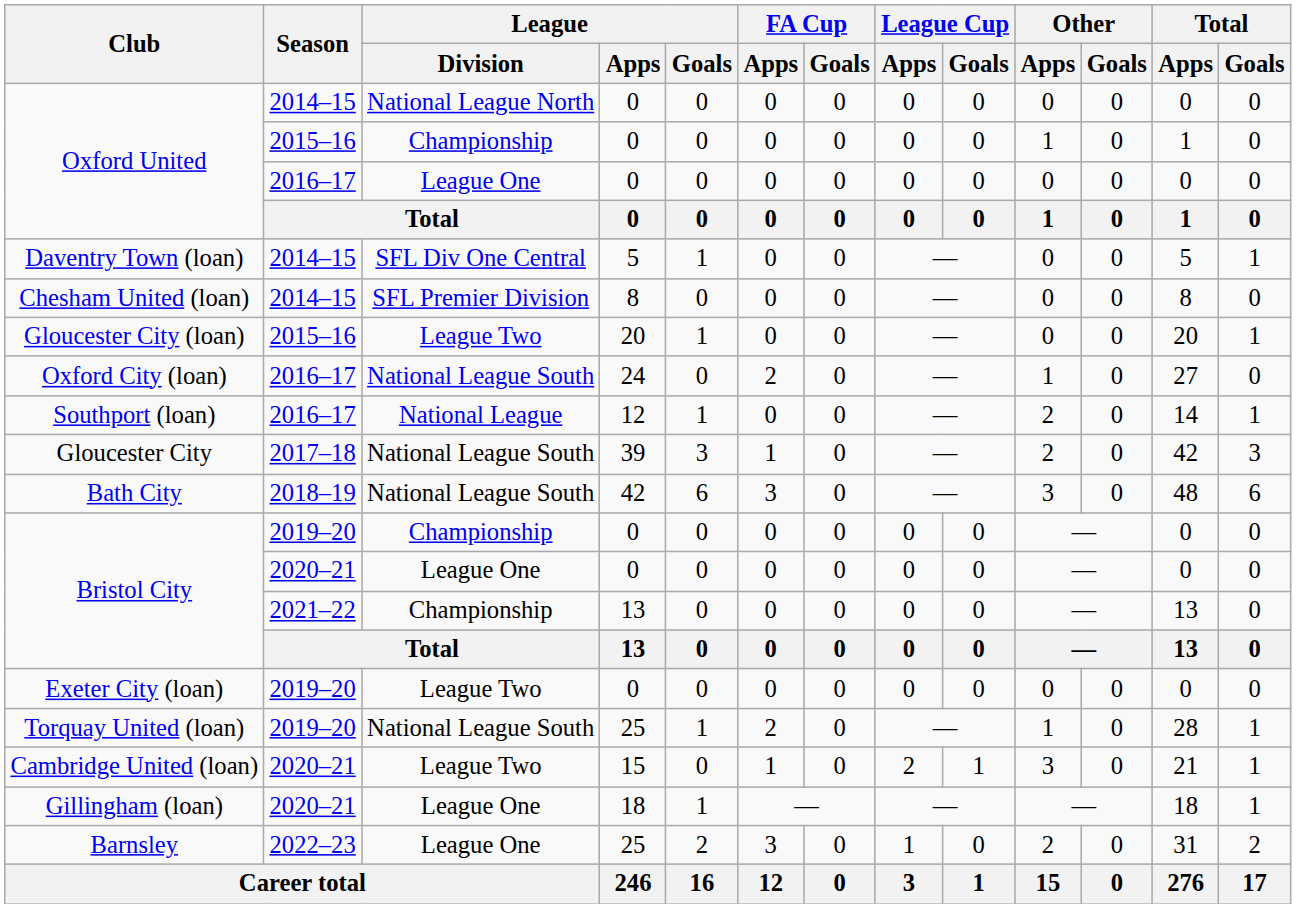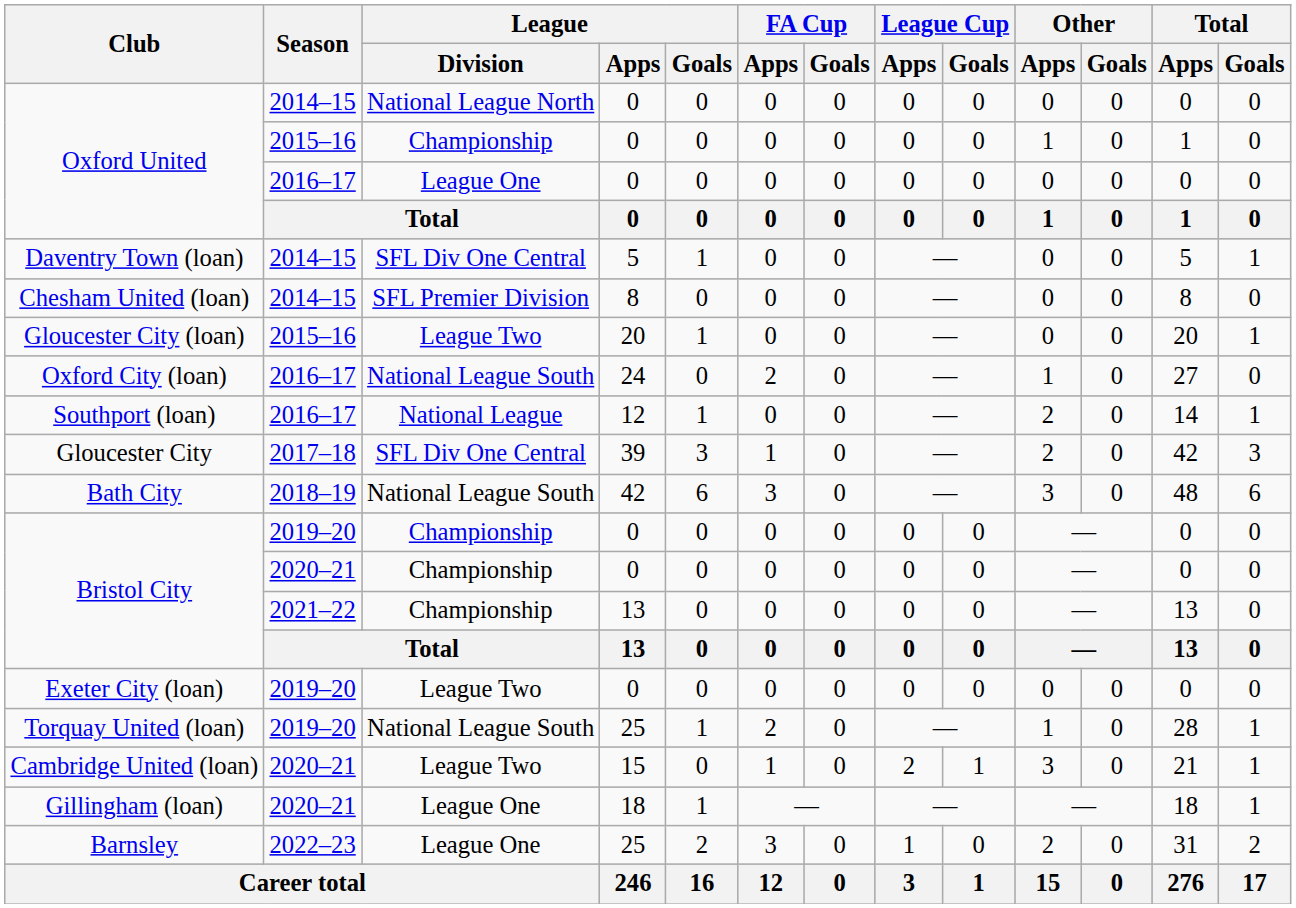 <table class=wikitable style="text-align: center">
 <tr>
 <th rowspan=2>Club</th>
 <th rowspan=2>Season</th>
 <th colspan=3>League</th>
 <th colspan=2><a href='#'>FA Cup</a></th>
 <th colspan=2><a href='#'>League Cup</a></th>
 <th colspan=2>Other</th>
 <th colspan=2>Total</th>
 </tr>
 <tr>
 <th>Division</th>
 <th>Apps</th>
 <th>Goals</th>
 <th>Apps</th>
 <th>Goals</th>
 <th>Apps</th>
 <th>Goals</th>
 <th>Apps</th>
 <th>Goals</th>
 <th>Apps</th>
 <th>Goals</th>
 </tr>
 <tr>
 <td rowspan=4><a href='#'>Oxford United</a></td>
 <td><a href='#'>2014–15</a></td>
 <td><a href='#'>National League North</a></td>
 <td>0</td>
 <td>0</td>
 <td>0</td>
 <td>0</td>
 <td>0</td>
 <td>0</td>
 <td>0</td>
 <td>0</td>
 <td>0</td>
 <td>0</td>
 </tr>
 <tr>
 <td><a href='#'>2015–16</a></td>
 <td><a href='#'>Championship</a></td>
 <td>0</td>
 <td>0</td>
 <td>0</td>
 <td>0</td>
 <td>0</td>
 <td>0</td>
 <td>1</td>
 <td>0</td>
 <td>1</td>
 <td>0</td>
 </tr>
 <tr>
 <td><a href='#'>2016–17</a></td>
 <td><a href='#'>League One</a></td>
 <td>0</td>
 <td>0</td>
 <td>0</td>
 <td>0</td>
 <td>0</td>
 <td>0</td>
 <td>0</td>
 <td>0</td>
 <td>0</td>
 <td>0</td>
 </tr>
 <tr>
 <th colspan=2>Total</th>
 <th>0</th>
 <th>0</th>
 <th>0</th>
 <th>0</th>
 <th>0</th>
 <th>0</th>
 <th>1</th>
 <th>0</th>
 <th>1</th>
 <th>0</th>
 </tr>
 <tr>
 <td><a href='#'>Daventry Town</a> (loan)</td>
 <td><a href='#'>2014–15</a></td>
 <td><a href='#'>SFL Div One Central</a></td>
 <td>5</td>
 <td>1</td>
 <td>0</td>
 <td>0</td>
 <td colspan=2>—</td>
 <td>0</td>
 <td>0</td>
 <td>5</td>
 <td>1</td>
 </tr>
 <tr>
 <td><a href='#'>Chesham United</a> (loan)</td>
 <td><a href='#'>2014–15</a></td>
 <td><a href='#'>SFL Premier Division</a></td>
 <td>8</td>
 <td>0</td>
 <td>0</td>
 <td>0</td>
 <td colspan=2>—</td>
 <td>0</td>
 <td>0</td>
 <td>8</td>
 <td>0</td>
 </tr>
 <tr>
 <td><a href='#'>Gloucester City</a> (loan)</td>
 <td><a href='#'>2015–16</a></td>
 <td><a href='#'>League Two</a></td>
 <td>20</td>
 <td>1</td>
 <td>0</td>
 <td>0</td>
 <td colspan=2>—</td>
 <td>0</td>
 <td>0</td>
 <td>20</td>
 <td>1</td>
 </tr>
 <tr>
 <td><a href='#'>Oxford City</a> (loan)</td>
 <td><a href='#'>2016–17</a></td>
 <td><a href='#'>National League South</a></td>
 <td>24</td>
 <td>0</td>
 <td>2</td>
 <td>0</td>
 <td colspan=2>—</td>
 <td>1</td>
 <td>0</td>
 <td>27</td>
 <td>0</td>
 </tr>
 <tr>
 <td><a href='#'>Southport</a> (loan)</td>
 <td><a href='#'>2016–17</a></td>
 <td><a href='#'>National League</a></td>
 <td>12</td>
 <td>1</td>
 <td>0</td>
 <td>0</td>
 <td colspan=2>—</td>
 <td>2</td>
 <td>0</td>
 <td>14</td>
 <td>1</td>
 </tr>
 <tr>
 <td>Gloucester City</td>
 <td><a href='#'>2017–18</a></td>
-<td>National League South</td>
+<td><a href='#'>SFL Div One Central</a></td>
 <td>39</td>
 <td>3</td>
 <td>1</td>
 <td>0</td>
 <td colspan=2>—</td>
 <td>2</td>
 <td>0</td>
 <td>42</td>
 <td>3</td>
 </tr>
 <tr>
 <td><a href='#'>Bath City</a></td>
 <td><a href='#'>2018–19</a></td>
 <td>National League South</td>
 <td>42</td>
 <td>6</td>
 <td>3</td>
 <td>0</td>
 <td colspan=2>—</td>
 <td>3</td>
 <td>0</td>
 <td>48</td>
 <td>6</td>
 </tr>
 <tr>
 <td rowspan=4><a href='#'>Bristol City</a></td>
 <td><a href='#'>2019–20</a></td>
 <td><a href='#'>Championship</a></td>
 <td>0</td>
 <td>0</td>
 <td>0</td>
 <td>0</td>
 <td>0</td>
 <td>0</td>
 <td colspan=2>—</td>
 <td>0</td>
 <td>0</td>
 </tr>
 <tr>
 <td><a href='#'>2020–21</a></td>
-<td>League One</td>
+<td>Championship</td>
 <td>0</td>
 <td>0</td>
 <td>0</td>
 <td>0</td>
 <td>0</td>
 <td>0</td>
 <td colspan=2>—</td>
 <td>0</td>
 <td>0</td>
 </tr>
 <tr>
 <td><a href='#'>2021–22</a></td>
 <td>Championship</td>
 <td>13</td>
 <td>0</td>
 <td>0</td>
 <td>0</td>
 <td>0</td>
 <td>0</td>
 <td colspan=2>—</td>
 <td>13</td>
 <td>0</td>
 </tr>
 <tr>
 <th colspan=2>Total</th>
 <th>13</th>
 <th>0</th>
 <th>0</th>
 <th>0</th>
 <th>0</th>
 <th>0</th>
 <th colspan=2>—</th>
 <th>13</th>
 <th>0</th>
 </tr>
 <tr>
 <td><a href='#'>Exeter City</a> (loan)</td>
 <td><a href='#'>2019–20</a></td>
 <td>League Two</td>
 <td>0</td>
 <td>0</td>
 <td>0</td>
 <td>0</td>
 <td>0</td>
 <td>0</td>
 <td>0</td>
 <td>0</td>
 <td>0</td>
 <td>0</td>
 </tr>
 <tr>
 <td><a href='#'>Torquay United</a> (loan)</td>
 <td><a href='#'>2019–20</a></td>
 <td>National League South</td>
 <td>25</td>
 <td>1</td>
 <td>2</td>
 <td>0</td>
 <td colspan=2>—</td>
 <td>1</td>
 <td>0</td>
 <td>28</td>
 <td>1</td>
 </tr>
 <tr>
 <td><a href='#'>Cambridge United</a> (loan)</td>
 <td><a href='#'>2020–21</a></td>
 <td>League Two</td>
 <td>15</td>
 <td>0</td>
 <td>1</td>
 <td>0</td>
 <td>2</td>
 <td>1</td>
 <td>3</td>
 <td>0</td>
 <td>21</td>
 <td>1</td>
 </tr>
 <tr>
 <td><a href='#'>Gillingham</a> (loan)</td>
 <td><a href='#'>2020–21</a></td>
 <td>League One</td>
 <td>18</td>
 <td>1</td>
 <td colspan=2>—</td>
 <td colspan=2>—</td>
 <td colspan=2>—</td>
 <td>18</td>
 <td>1</td>
 </tr>
 <tr>
 <td><a href='#'>Barnsley</a></td>
 <td><a href='#'>2022–23</a></td>
 <td>League One</td>
 <td>25</td>
 <td>2</td>
 <td>3</td>
 <td>0</td>
 <td>1</td>
 <td>0</td>
 <td>2</td>
 <td>0</td>
 <td>31</td>
 <td>2</td>
 </tr>
 <tr>
 <th colspan="3">Career total</th>
 <th>246</th>
 <th>16</th>
 <th>12</th>
 <th>0</th>
 <th>3</th>
 <th>1</th>
 <th>15</th>
 <th>0</th>
 <th>276</th>
 <th>17</th>
 </tr>
 </table>
